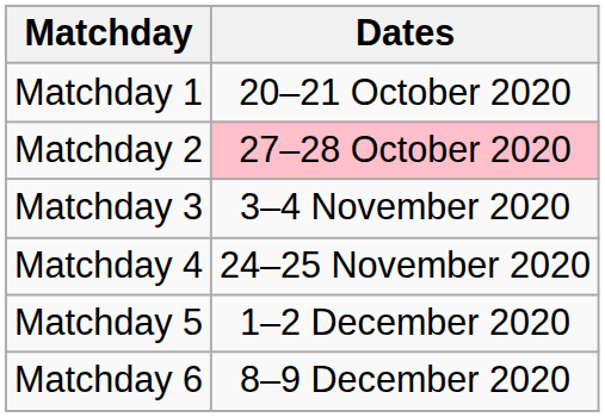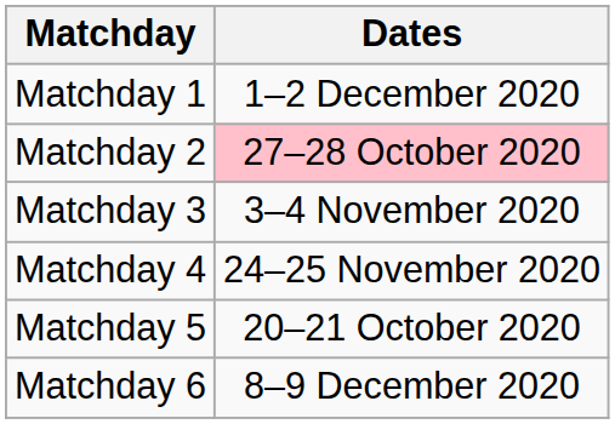 <table class="wikitable" style="text-align:center">
 <tr>
 <th>Matchday</th>
 <th>Dates</th>
 </tr>
 <tr>
 <td>Matchday 1</td>
-<td>20–21 October 2020</td>
+<td>1–2 December 2020</td>
 </tr>
 <tr>
 <td>Matchday 2</td>
 <td style="background: pink;">27–28 October 2020</td>
 </tr>
 <tr>
 <td>Matchday 3</td>
 <td>3–4 November 2020</td>
 </tr>
 <tr>
 <td>Matchday 4</td>
 <td>24–25 November 2020</td>
 </tr>
 <tr>
 <td>Matchday 5</td>
-<td>1–2 December 2020</td>
+<td>20–21 October 2020</td>
 </tr>
 <tr>
 <td>Matchday 6</td>
 <td>8–9 December 2020</td>
 </tr>
 </table>
